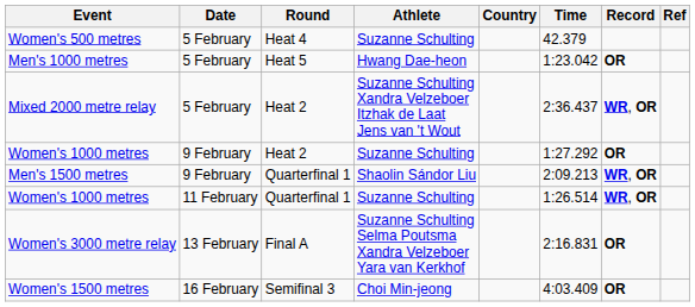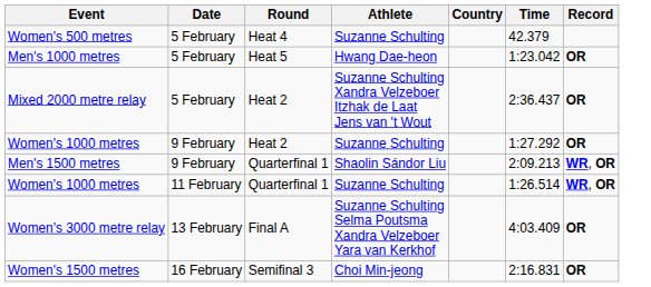 <table class="wikitable">
 <tr>
 <th>Event</th>
 <th>Date</th>
 <th>Round</th>
 <th>Athlete</th>
 <th>Country</th>
 <th>Time</th>
 <th>Record</th>
-<th>Ref</th>
 </tr>
 <tr>
 <td><a href='#'>Women's 500 metres</a></td>
 <td>5 February</td>
 <td>Heat 4</td>
 <td><a href='#'>Suzanne Schulting</a></td>
 <td></td>
 <td>42.379</td>
-<td></td>
 <td></td>
 </tr>
 <tr>
 <td><a href='#'>Men's 1000 metres</a></td>
 <td>5 February</td>
 <td>Heat 5</td>
 <td><a href='#'>Hwang Dae-heon</a></td>
 <td></td>
 <td>1:23.042</td>
 <td><strong>OR</strong></td>
-<td></td>
 </tr>
 <tr>
 <td><a href='#'>Mixed 2000 metre relay</a></td>
 <td>5 February</td>
 <td>Heat 2</td>
 <td><a href='#'>Suzanne Schulting</a><br><a href='#'>Xandra Velzeboer</a><br><a href='#'>Itzhak de Laat</a><br><a href='#'>Jens van 't Wout</a></td>
 <td></td>
 <td>2:36.437</td>
-<td><strong><a href='#'>WR</a></strong>, <strong>OR</strong></td>
-<td></td>
+<td><strong>OR</strong></td>
 </tr>
 <tr>
 <td><a href='#'>Women's 1000 metres</a></td>
 <td>9 February</td>
 <td>Heat 2</td>
 <td><a href='#'>Suzanne Schulting</a></td>
 <td></td>
 <td>1:27.292</td>
 <td><strong>OR</strong></td>
-<td></td>
 </tr>
 <tr>
 <td><a href='#'>Men's 1500 metres</a></td>
 <td>9 February</td>
 <td>Quarterfinal 1</td>
 <td><a href='#'>Shaolin Sándor Liu</a></td>
 <td></td>
 <td>2:09.213</td>
 <td><strong><a href='#'>WR</a></strong>, <strong>OR</strong></td>
-<td></td>
 </tr>
 <tr>
 <td><a href='#'>Women's 1000 metres</a></td>
 <td>11 February</td>
 <td>Quarterfinal 1</td>
 <td><a href='#'>Suzanne Schulting</a></td>
 <td></td>
 <td>1:26.514</td>
 <td><strong><a href='#'>WR</a></strong>, <strong>OR</strong></td>
-<td></td>
 </tr>
 <tr>
 <td><a href='#'>Women's 3000 metre relay</a></td>
 <td>13 February</td>
 <td>Final A</td>
 <td><a href='#'>Suzanne Schulting</a><br><a href='#'>Selma Poutsma</a><br><a href='#'>Xandra Velzeboer</a><br><a href='#'>Yara van Kerkhof</a></td>
 <td></td>
-<td>2:16.831</td>
+<td>4:03.409</td>
 <td><strong>OR</strong></td>
-<td></td>
 </tr>
 <tr>
 <td><a href='#'>Women's 1500 metres</a></td>
 <td>16 February</td>
 <td>Semifinal 3</td>
 <td><a href='#'>Choi Min-jeong</a></td>
 <td></td>
-<td>4:03.409</td>
+<td>2:16.831</td>
 <td><strong>OR</strong></td>
-<td></td>
 </tr>
 </table>
